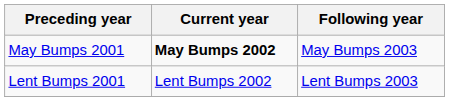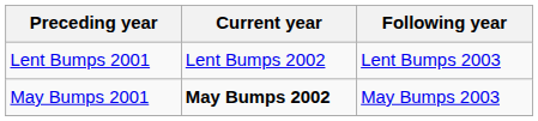 <table class="wikitable" style="margin:1em auto; height:100px" align="center">
 <tr>
 <th width=150>Preceding year</th>
 <th width=150>Current year</th>
 <th width=150>Following year</th>
 </tr>
 <tr>
+<td><a href='#'>Lent Bumps 2001</a></td>
+<td><a href='#'>Lent Bumps 2002</a></td>
+<td><a href='#'>Lent Bumps 2003</a></td>
+</tr>
+<tr>
 <td><a href='#'>May Bumps 2001</a></td>
 <td><strong>May Bumps 2002</strong></td>
 <td><a href='#'>May Bumps 2003</a></td>
 </tr>
 <tr>
-<td><a href='#'>Lent Bumps 2001</a></td>
-<td><a href='#'>Lent Bumps 2002</a></td>
-<td><a href='#'>Lent Bumps 2003</a></td>
-</tr>
-<tr>
 </tr>
 </table>
